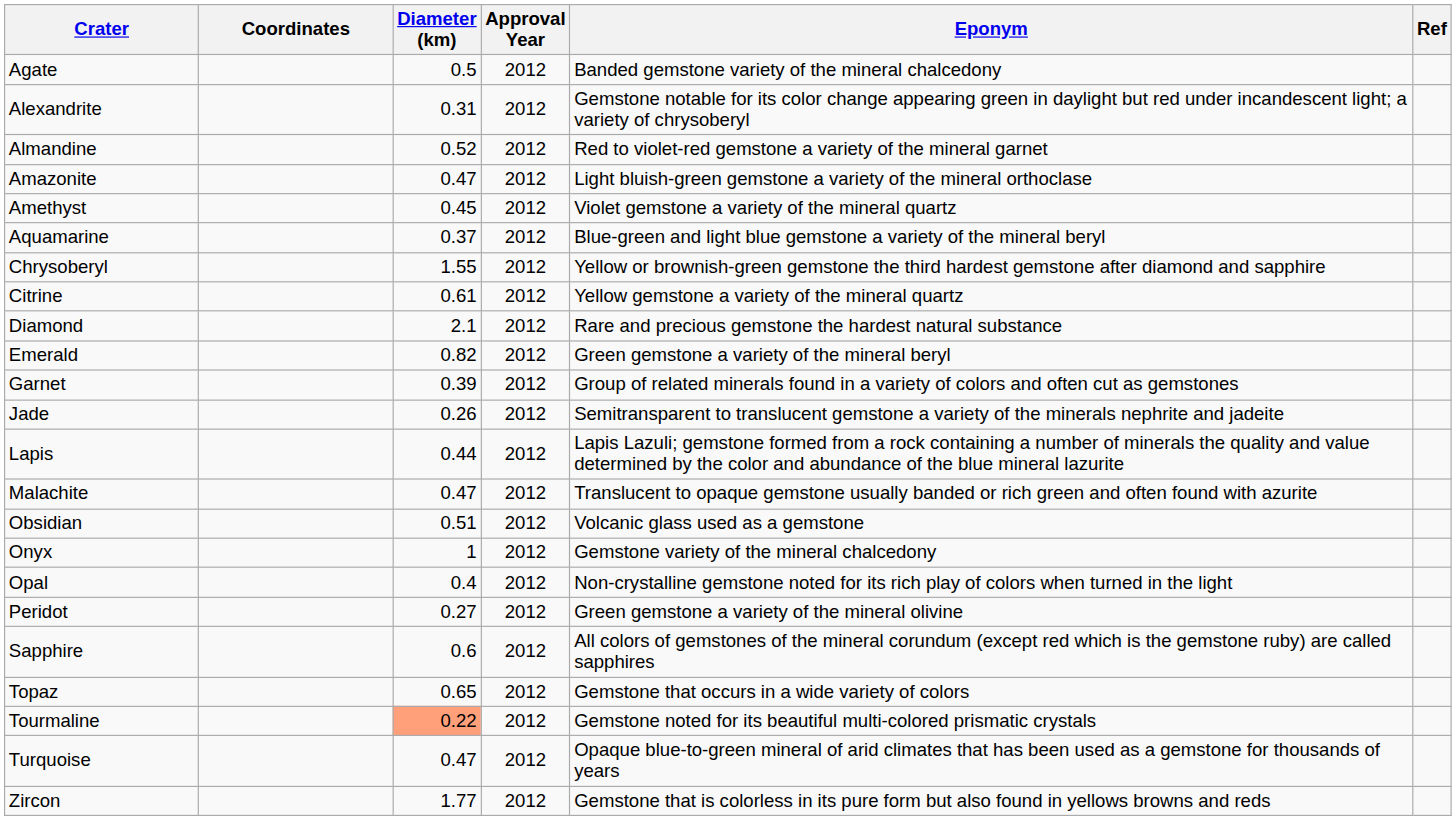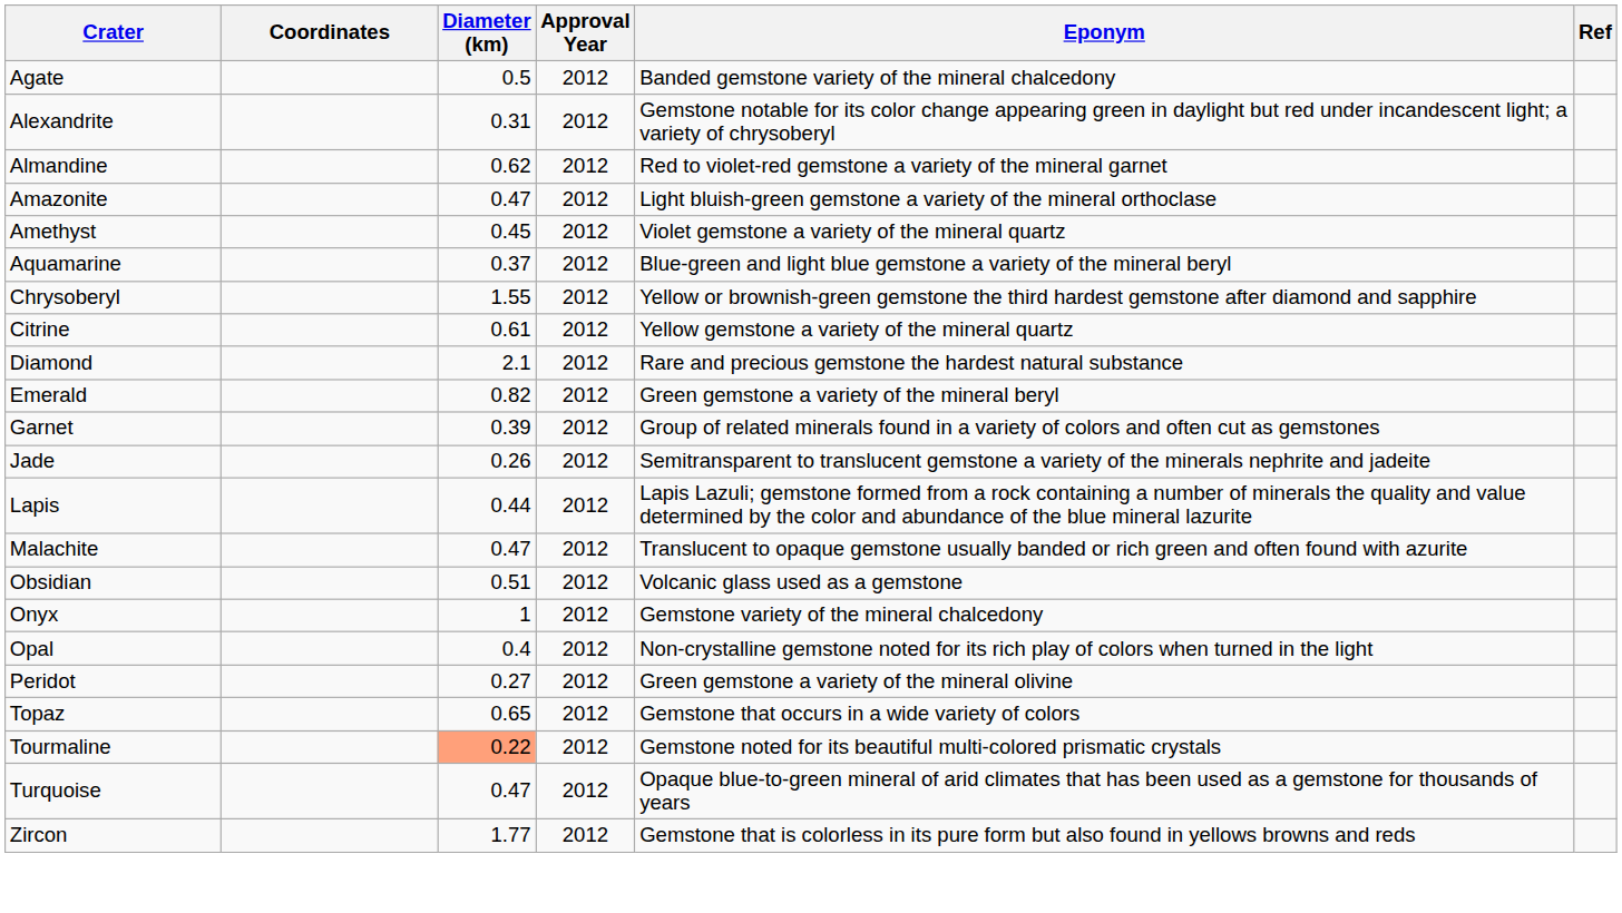 <table class="wikitable sortable" style="min-width: 90%">
 <tr>
 <th style="width:10em"><a href='#'>Crater</a></th>
 <th style="width:10em">Coordinates</th>
 <th><a href='#'>Diameter</a><br>(km)</th>
 <th>Approval<br>Year</th>
 <th class="unsortable"><a href='#'>Eponym</a></th>
 <th class="unsortable">Ref</th>
 </tr>
 <tr id="Agate">
 <td>Agate</td>
 <td></td>
 <td align=right>0.5</td>
 <td align=center>2012</td>
 <td>Banded gemstone variety of the mineral chalcedony</td>
 <td></td>
 </tr>
 <tr id="Alexandrite">
 <td>Alexandrite</td>
 <td></td>
 <td align=right>0.31</td>
 <td align=center>2012</td>
 <td>Gemstone notable for its color change appearing green in daylight but red under incandescent light; a variety of chrysoberyl</td>
 <td></td>
 </tr>
 <tr id="Almandine">
 <td>Almandine</td>
 <td></td>
-<td align=right>0.52</td>
+<td align=right>0.62</td>
 <td align=center>2012</td>
 <td>Red to violet-red gemstone a variety of the mineral garnet</td>
 <td></td>
 </tr>
 <tr id="Amazonite">
 <td>Amazonite</td>
 <td></td>
 <td align=right>0.47</td>
 <td align=center>2012</td>
 <td>Light bluish-green gemstone a variety of the mineral orthoclase</td>
 <td></td>
 </tr>
 <tr id="Amethyst">
 <td>Amethyst</td>
 <td></td>
 <td align=right>0.45</td>
 <td align=center>2012</td>
 <td>Violet gemstone a variety of the mineral quartz</td>
 <td></td>
 </tr>
 <tr id="Aquamarine">
 <td>Aquamarine</td>
 <td></td>
 <td align=right>0.37</td>
 <td align=center>2012</td>
 <td>Blue-green and light blue gemstone a variety of the mineral beryl</td>
 <td></td>
 </tr>
 <tr id="Chrysoberyl">
 <td>Chrysoberyl</td>
 <td></td>
 <td align=right>1.55</td>
 <td align=center>2012</td>
 <td>Yellow or brownish-green gemstone the third hardest gemstone after diamond and sapphire</td>
 <td></td>
 </tr>
 <tr id="Citrine">
 <td>Citrine</td>
 <td></td>
 <td align=right>0.61</td>
 <td align=center>2012</td>
 <td>Yellow gemstone a variety of the mineral quartz</td>
 <td></td>
 </tr>
 <tr id="Diamond">
 <td>Diamond</td>
 <td></td>
 <td align=right>2.1</td>
 <td align=center>2012</td>
 <td>Rare and precious gemstone the hardest natural substance</td>
 <td></td>
 </tr>
 <tr id="Emerald">
 <td>Emerald</td>
 <td></td>
 <td align=right>0.82</td>
 <td align=center>2012</td>
 <td>Green gemstone a variety of the mineral beryl</td>
 <td></td>
 </tr>
 <tr id="Garnet">
 <td>Garnet</td>
 <td></td>
 <td align=right>0.39</td>
 <td align=center>2012</td>
 <td>Group of related minerals found in a variety of colors and often cut as gemstones</td>
 <td></td>
 </tr>
 <tr id="Jade">
 <td>Jade</td>
 <td></td>
 <td align=right>0.26</td>
 <td align=center>2012</td>
 <td>Semitransparent to translucent gemstone a variety of the minerals nephrite and jadeite</td>
 <td></td>
 </tr>
 <tr id="Lapis">
 <td>Lapis</td>
 <td></td>
 <td align=right>0.44</td>
 <td align=center>2012</td>
 <td>Lapis Lazuli; gemstone formed from a rock containing a number of minerals the quality and value determined by the color and abundance of the blue mineral lazurite</td>
 <td></td>
 </tr>
 <tr id="Malachite">
 <td>Malachite</td>
 <td></td>
 <td align=right>0.47</td>
 <td align=center>2012</td>
 <td>Translucent to opaque gemstone usually banded or rich green and often found with azurite</td>
 <td></td>
 </tr>
 <tr id="Obsidian">
 <td>Obsidian</td>
 <td></td>
 <td align=right>0.51</td>
 <td align=center>2012</td>
 <td>Volcanic glass used as a gemstone</td>
 <td></td>
 </tr>
 <tr id="Onyx">
 <td>Onyx</td>
 <td></td>
 <td align=right>1</td>
 <td align=center>2012</td>
 <td>Gemstone variety of the mineral chalcedony</td>
 <td></td>
 </tr>
 <tr id="Opal">
 <td>Opal</td>
 <td></td>
 <td align=right>0.4</td>
 <td align=center>2012</td>
 <td>Non-crystalline gemstone noted for its rich play of colors when turned in the light</td>
 <td></td>
 </tr>
 <tr id="Peridot">
 <td>Peridot</td>
 <td></td>
 <td align=right>0.27</td>
 <td align=center>2012</td>
 <td>Green gemstone a variety of the mineral olivine</td>
 <td></td>
 </tr>
-<tr id="Sapphire">
-<td>Sapphire</td>
-<td></td>
-<td align=right>0.6</td>
-<td align=center>2012</td>
-<td>All colors of gemstones of the mineral corundum (except red which is the gemstone ruby) are called sapphires</td>
-<td></td>
-</tr>
 <tr id="Topaz">
 <td>Topaz</td>
 <td></td>
 <td align=right>0.65</td>
 <td align=center>2012</td>
 <td>Gemstone that occurs in a wide variety of colors</td>
 <td></td>
 </tr>
 <tr id="Tourmaline">
 <td>Tourmaline</td>
 <td></td>
 <td align=right style="background: lightsalmon;">0.22</td>
 <td align=center>2012</td>
 <td>Gemstone noted for its beautiful multi-colored prismatic crystals</td>
 <td></td>
 </tr>
 <tr id="Turquoise">
 <td>Turquoise</td>
 <td></td>
 <td align=right>0.47</td>
 <td align=center>2012</td>
 <td>Opaque blue-to-green mineral of arid climates that has been used as a gemstone for thousands of years</td>
 <td></td>
 </tr>
 <tr id="Zircon">
 <td>Zircon</td>
 <td></td>
 <td align=right>1.77</td>
 <td align=center>2012</td>
 <td>Gemstone that is colorless in its pure form but also found in yellows browns and reds</td>
 <td></td>
 </tr>
 </table>
